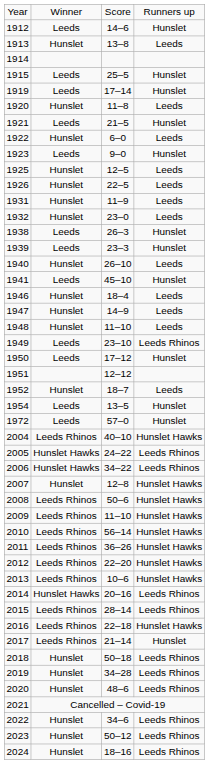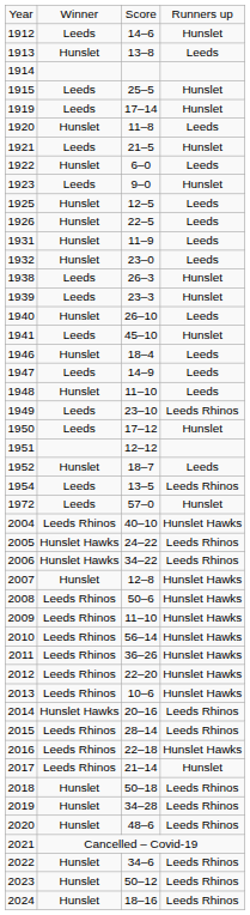 <table class="wikitable" style="text-align:center;">
 <tr>
 <td>Year</td>
 <td>Winner</td>
 <td>Score</td>
 <td>Runners up</td>
 </tr>
 <tr>
 <td>1912</td>
 <td>Leeds</td>
 <td>14–6</td>
 <td>Hunslet</td>
 </tr>
 <tr>
 <td>1913</td>
 <td>Hunslet</td>
 <td>13–8</td>
 <td>Leeds</td>
 </tr>
 <tr>
 <td>1914</td>
 <td></td>
 <td></td>
 <td></td>
 </tr>
 <tr>
 <td>1915</td>
 <td>Leeds</td>
 <td>25–5</td>
 <td>Hunslet</td>
 </tr>
 <tr>
 <td>1919</td>
 <td>Leeds</td>
 <td>17–14</td>
 <td>Hunslet</td>
 </tr>
 <tr>
 <td>1920</td>
 <td>Hunslet</td>
 <td>11–8</td>
 <td>Leeds</td>
 </tr>
 <tr>
 <td>1921</td>
 <td>Leeds</td>
 <td>21–5</td>
 <td>Hunslet</td>
 </tr>
 <tr>
 <td>1922</td>
 <td>Hunslet</td>
 <td>6–0</td>
 <td>Leeds</td>
 </tr>
 <tr>
 <td>1923</td>
 <td>Leeds</td>
 <td>9–0</td>
 <td>Hunslet</td>
 </tr>
 <tr>
 <td>1925</td>
 <td>Hunslet</td>
 <td>12–5</td>
 <td>Leeds</td>
 </tr>
 <tr>
 <td>1926</td>
 <td>Hunslet</td>
 <td>22–5</td>
 <td>Leeds</td>
 </tr>
 <tr>
 <td>1931</td>
 <td>Hunslet</td>
 <td>11–9</td>
 <td>Leeds</td>
 </tr>
 <tr>
 <td>1932</td>
 <td>Hunslet</td>
 <td>23–0</td>
 <td>Leeds</td>
 </tr>
 <tr>
 <td>1938</td>
 <td>Leeds</td>
 <td>26–3</td>
 <td>Hunslet</td>
 </tr>
 <tr>
 <td>1939</td>
 <td>Leeds</td>
 <td>23–3</td>
 <td>Hunslet</td>
 </tr>
 <tr>
 <td>1940</td>
 <td>Hunslet</td>
 <td>26–10</td>
 <td>Leeds</td>
 </tr>
 <tr>
 <td>1941</td>
 <td>Leeds</td>
 <td>45–10</td>
 <td>Hunslet</td>
 </tr>
 <tr>
 <td>1946</td>
 <td>Hunslet</td>
 <td>18–4</td>
 <td>Leeds</td>
 </tr>
 <tr>
 <td>1947</td>
-<td>Hunslet</td>
+<td>Leeds</td>
 <td>14–9</td>
 <td>Leeds</td>
 </tr>
 <tr>
 <td>1948</td>
 <td>Hunslet</td>
 <td>11–10</td>
 <td>Leeds</td>
 </tr>
 <tr>
 <td>1949</td>
 <td>Leeds</td>
 <td>23–10</td>
 <td>Leeds Rhinos</td>
 </tr>
 <tr>
 <td>1950</td>
 <td>Leeds</td>
 <td>17–12</td>
 <td>Hunslet</td>
 </tr>
 <tr>
 <td>1951</td>
 <td></td>
 <td>12–12</td>
 <td></td>
 </tr>
 <tr>
 <td>1952</td>
 <td>Hunslet</td>
 <td>18–7</td>
 <td>Leeds</td>
 </tr>
 <tr>
 <td>1954</td>
 <td>Leeds</td>
 <td>13–5</td>
-<td>Hunslet</td>
+<td>Leeds Rhinos</td>
 </tr>
 <tr>
 <td>1972</td>
 <td>Leeds</td>
 <td>57–0</td>
 <td>Hunslet</td>
 </tr>
 <tr>
 <td>2004</td>
 <td>Leeds Rhinos</td>
 <td>40–10</td>
 <td>Hunslet Hawks</td>
 </tr>
 <tr>
 <td>2005</td>
 <td>Hunslet Hawks</td>
 <td>24–22</td>
 <td>Leeds Rhinos</td>
 </tr>
 <tr>
 <td>2006</td>
 <td>Hunslet Hawks</td>
 <td>34–22</td>
 <td>Leeds Rhinos</td>
 </tr>
 <tr>
 <td>2007</td>
 <td>Hunslet</td>
 <td>12–8</td>
 <td>Hunslet Hawks</td>
 </tr>
 <tr>
 <td>2008</td>
 <td>Leeds Rhinos</td>
 <td>50–6</td>
 <td>Hunslet Hawks</td>
 </tr>
 <tr>
 <td>2009</td>
 <td>Leeds Rhinos</td>
 <td>11–10</td>
 <td>Hunslet Hawks</td>
 </tr>
 <tr>
 <td>2010</td>
 <td>Leeds Rhinos</td>
 <td>56–14</td>
 <td>Hunslet Hawks</td>
 </tr>
 <tr>
 <td>2011</td>
 <td>Leeds Rhinos</td>
 <td>36–26</td>
 <td>Hunslet Hawks</td>
 </tr>
 <tr>
 <td>2012</td>
 <td>Leeds Rhinos</td>
 <td>22–20</td>
 <td>Hunslet Hawks</td>
 </tr>
 <tr>
 <td>2013</td>
 <td>Leeds Rhinos</td>
 <td>10–6</td>
 <td>Hunslet Hawks</td>
 </tr>
 <tr>
 <td>2014</td>
 <td>Hunslet Hawks</td>
 <td>20–16</td>
 <td>Leeds Rhinos</td>
 </tr>
 <tr>
 <td>2015</td>
 <td>Leeds Rhinos</td>
 <td>28–14</td>
 <td>Leeds Rhinos</td>
 </tr>
 <tr>
 <td>2016</td>
 <td>Leeds Rhinos</td>
 <td>22–18</td>
 <td>Hunslet Hawks</td>
 </tr>
 <tr>
 <td>2017</td>
 <td>Leeds Rhinos</td>
 <td>21–14</td>
 <td>Hunslet</td>
 </tr>
 <tr>
 <td>2018</td>
 <td>Hunslet</td>
 <td>50–18</td>
 <td>Leeds Rhinos</td>
 </tr>
 <tr>
 <td>2019</td>
 <td>Hunslet</td>
 <td>34–28</td>
 <td>Leeds Rhinos</td>
 </tr>
 <tr>
 <td>2020</td>
 <td>Hunslet</td>
 <td>48–6</td>
 <td>Leeds Rhinos</td>
 </tr>
 <tr>
 <td>2021</td>
 <td colspan=3>Cancelled – Covid-19</td>
 </tr>
 <tr>
 <td>2022</td>
 <td>Hunslet</td>
 <td>34–6</td>
 <td>Leeds Rhinos</td>
 </tr>
 <tr>
 <td>2023</td>
 <td>Hunslet</td>
 <td>50–12</td>
 <td>Leeds Rhinos</td>
 </tr>
 <tr>
 <td>2024</td>
 <td>Hunslet</td>
 <td>18–16</td>
 <td>Leeds Rhinos</td>
 </tr>
 </table>
